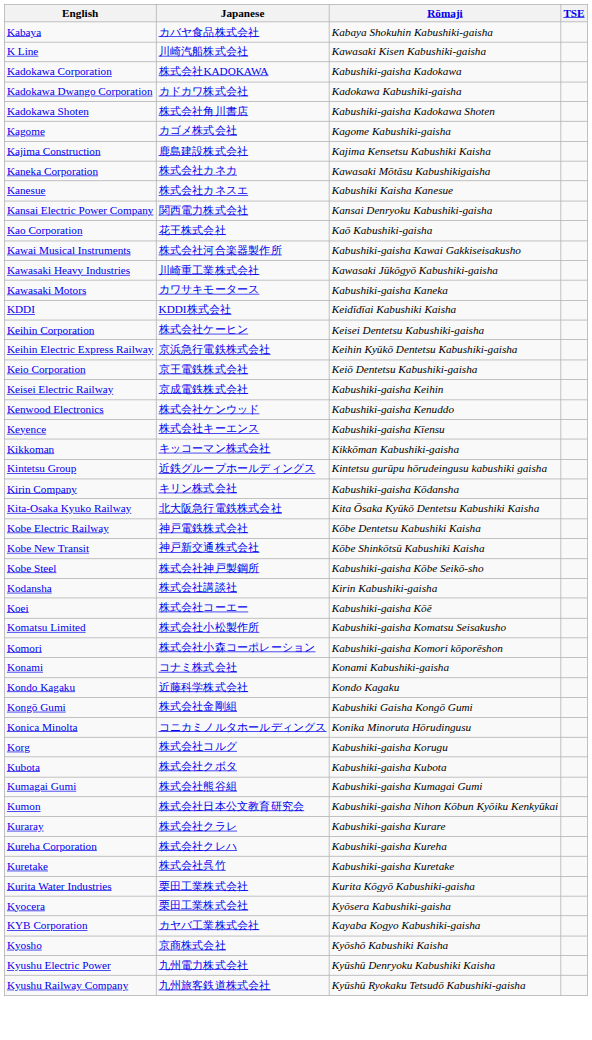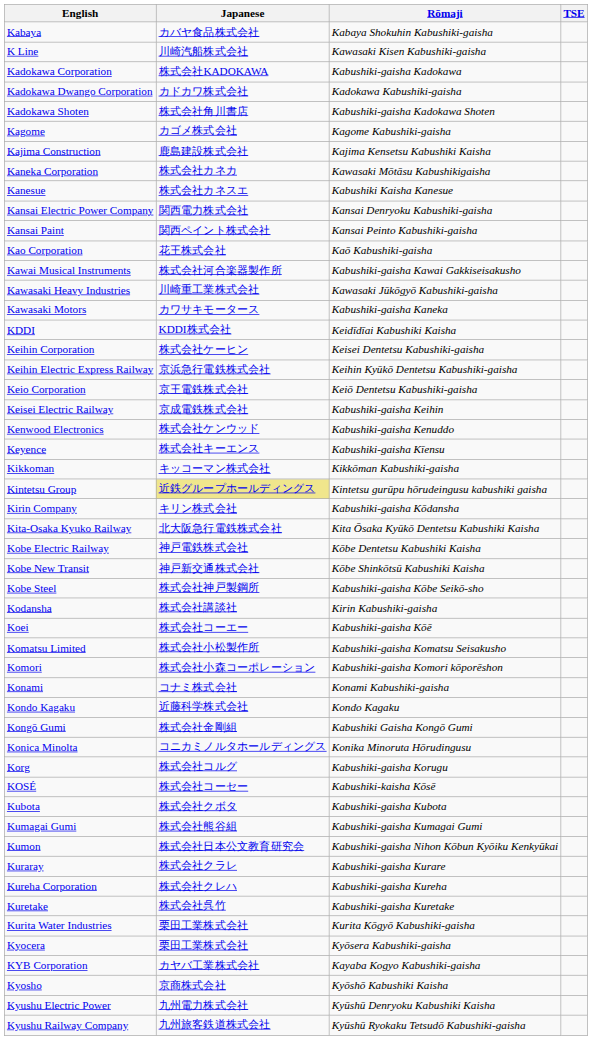 <table class="wikitable">
 <tr>
 <th>English</th>
 <th>Japanese</th>
 <th><a href='#'>Rōmaji</a></th>
 <th><a href='#'>TSE</a></th>
 </tr>
 <tr>
 <td><a href='#'>Kabaya</a></td>
 <td><a href='#'>カバヤ食品株式会社</a></td>
 <td><em>Kabaya Shokuhin Kabushiki-gaisha</em></td>
 <td></td>
 </tr>
 <tr>
 <td><a href='#'>K Line</a></td>
 <td><a href='#'>川崎汽船株式会社</a></td>
 <td><em>Kawasaki Kisen Kabushiki-gaisha</em></td>
 <td></td>
 </tr>
 <tr>
 <td><a href='#'>Kadokawa Corporation</a></td>
 <td><a href='#'>株式会社KADOKAWA</a></td>
 <td><em>Kabushiki-gaisha Kadokawa</em></td>
 <td></td>
 </tr>
 <tr>
 <td><a href='#'>Kadokawa Dwango Corporation</a></td>
 <td><a href='#'>カドカワ株式会社</a></td>
 <td><em>Kadokawa Kabushiki-gaisha</em></td>
 <td></td>
 </tr>
 <tr>
 <td><a href='#'>Kadokawa Shoten</a></td>
 <td><a href='#'>株式会社角川書店</a></td>
 <td><em>Kabushiki-gaisha Kadokawa Shoten</em></td>
 <td></td>
 </tr>
 <tr>
 <td><a href='#'>Kagome</a></td>
 <td><a href='#'>カゴメ株式会社</a></td>
 <td><em>Kagome Kabushiki-gaisha</em></td>
 <td></td>
 </tr>
 <tr>
 <td><a href='#'>Kajima Construction</a></td>
 <td><a href='#'>鹿島建設株式会社</a></td>
 <td><em>Kajima Kensetsu Kabushiki Kaisha</em></td>
 <td></td>
 </tr>
 <tr>
 <td><a href='#'>Kaneka Corporation</a></td>
 <td><a href='#'>株式会社カネカ</a></td>
 <td><em>Kawasaki Mōtāsu Kabushikigaisha</em></td>
 <td></td>
 </tr>
 <tr>
 <td><a href='#'>Kanesue</a></td>
 <td><a href='#'>株式会社カネスエ</a></td>
 <td><em>Kabushiki Kaisha Kanesue</em></td>
 <td></td>
 </tr>
 <tr>
 <td><a href='#'>Kansai Electric Power Company</a></td>
 <td><a href='#'>関西電力株式会社</a></td>
 <td><em>Kansai Denryoku Kabushiki-gaisha</em></td>
+<td></td>
+</tr>
+<tr>
+<td><a href='#'>Kansai Paint</a></td>
+<td><a href='#'>関西ペイント株式会社</a></td>
+<td><em>Kansai Peinto Kabushiki-gaisha</em></td>
 <td></td>
 </tr>
 <tr>
 <td><a href='#'>Kao Corporation</a></td>
 <td><a href='#'>花王株式会社</a></td>
 <td><em>Kaō Kabushiki-gaisha</em></td>
 <td></td>
 </tr>
 <tr>
 <td><a href='#'>Kawai Musical Instruments</a></td>
 <td><a href='#'>株式会社河合楽器製作所</a></td>
 <td><em>Kabushiki-gaisha Kawai Gakkiseisakusho</em></td>
 <td></td>
 </tr>
 <tr>
 <td><a href='#'>Kawasaki Heavy Industries</a></td>
 <td><a href='#'>川崎重工業株式会社</a></td>
 <td><em>Kawasaki Jūkōgyō Kabushiki-gaisha</em></td>
 <td></td>
 </tr>
 <tr>
 <td><a href='#'>Kawasaki Motors</a></td>
 <td><a href='#'>カワサキモータース</a></td>
 <td><em>Kabushiki-gaisha Kaneka</em></td>
 <td></td>
 </tr>
 <tr>
 <td><a href='#'>KDDI</a></td>
 <td><a href='#'>KDDI株式会社</a></td>
 <td><em>Keidīdīai Kabushiki Kaisha</em></td>
 <td></td>
 </tr>
 <tr>
 <td><a href='#'>Keihin Corporation</a></td>
 <td><a href='#'>株式会社ケーヒン</a></td>
 <td><em>Keisei Dentetsu Kabushiki-gaisha</em></td>
 <td></td>
 </tr>
 <tr>
 <td><a href='#'>Keihin Electric Express Railway</a></td>
 <td><a href='#'>京浜急行電鉄株式会社</a></td>
 <td><em>Keihin Kyūkō Dentetsu Kabushiki-gaisha</em></td>
 <td></td>
 </tr>
 <tr>
 <td><a href='#'>Keio Corporation</a></td>
 <td><a href='#'>京王電鉄株式会社</a></td>
 <td><em>Keiō Dentetsu Kabushiki-gaisha</em></td>
 <td></td>
 </tr>
 <tr>
 <td><a href='#'>Keisei Electric Railway</a></td>
 <td><a href='#'>京成電鉄株式会社</a></td>
 <td><em>Kabushiki-gaisha Keihin</em></td>
 </tr>
 <tr>
 <td><a href='#'>Kenwood Electronics</a></td>
 <td><a href='#'>株式会社ケンウッド</a></td>
 <td><em>Kabushiki-gaisha Kenuddo</em></td>
 <td></td>
 </tr>
 <tr>
 <td><a href='#'>Keyence</a></td>
 <td><a href='#'>株式会社キーエンス</a></td>
 <td><em>Kabushiki-gaisha Kīensu</em></td>
 <td></td>
 </tr>
 <tr>
 <td><a href='#'>Kikkoman</a></td>
 <td><a href='#'>キッコーマン株式会社</a></td>
 <td><em>Kikkōman Kabushiki-gaisha</em></td>
 <td></td>
 </tr>
 <tr>
 <td><a href='#'>Kintetsu Group</a></td>
-<td><a href='#'>近鉄グループホールディングス</a></td>
+<td style="background: khaki;"><a href='#'>近鉄グループホールディングス</a></td>
 <td><em>Kintetsu gurūpu hōrudeingusu kabushiki gaisha</em></td>
 <td></td>
 </tr>
 <tr>
 <td><a href='#'>Kirin Company</a></td>
 <td><a href='#'>キリン株式会社</a></td>
 <td><em>Kabushiki-gaisha Kōdansha</em></td>
 <td></td>
 </tr>
 <tr>
 <td><a href='#'>Kita-Osaka Kyuko Railway</a></td>
 <td><a href='#'>北大阪急行電鉄株式会社</a></td>
 <td><em>Kita Ōsaka Kyūkō Dentetsu Kabushiki Kaisha</em></td>
 <td></td>
 </tr>
 <tr>
 <td><a href='#'>Kobe Electric Railway</a></td>
 <td><a href='#'>神戸電鉄株式会社</a></td>
 <td><em>Kōbe Dentetsu Kabushiki Kaisha</em></td>
 <td></td>
 </tr>
 <tr>
 <td><a href='#'>Kobe New Transit</a></td>
 <td><a href='#'>神戸新交通株式会社</a></td>
 <td><em>Kōbe Shinkōtsū Kabushiki Kaisha</em></td>
 <td></td>
 </tr>
 <tr>
 <td><a href='#'>Kobe Steel</a></td>
 <td><a href='#'>株式会社神戸製鋼所</a></td>
 <td><em>Kabushiki-gaisha Kōbe Seikō-sho</em></td>
 <td></td>
 </tr>
 <tr>
 <td><a href='#'>Kodansha</a></td>
 <td><a href='#'>株式会社講談社</a></td>
 <td><em>Kirin Kabushiki-gaisha</em></td>
 <td></td>
 </tr>
 <tr>
 <td><a href='#'>Koei</a></td>
 <td><a href='#'>株式会社コーエー</a></td>
 <td><em>Kabushiki-gaisha Kōē</em></td>
 <td></td>
 </tr>
 <tr>
 <td><a href='#'>Komatsu Limited</a></td>
 <td><a href='#'>株式会社小松製作所</a></td>
 <td><em>Kabushiki-gaisha Komatsu Seisakusho</em></td>
 <td></td>
 </tr>
 <tr>
 <td><a href='#'>Komori</a></td>
 <td><a href='#'>株式会社小森コーポレーション</a></td>
 <td><em>Kabushiki-gaisha Komori kōporēshon</em></td>
 <td></td>
 </tr>
 <tr>
 <td><a href='#'>Konami</a></td>
 <td><a href='#'>コナミ株式会社</a></td>
 <td><em>Konami Kabushiki-gaisha</em></td>
 <td></td>
 </tr>
 <tr>
 <td><a href='#'>Kondo Kagaku</a></td>
 <td><a href='#'>近藤科学株式会社</a></td>
 <td><em>Kondo Kagaku</em></td>
 <td></td>
 </tr>
 <tr>
 <td><a href='#'>Kongō Gumi</a></td>
 <td><a href='#'>株式会社金剛組</a></td>
 <td><em>Kabushiki Gaisha Kongō Gumi</em></td>
 <td></td>
 </tr>
 <tr>
 <td><a href='#'>Konica Minolta</a></td>
 <td><a href='#'>コニカミノルタホールディングス</a></td>
 <td><em>Konika Minoruta Hōrudingusu</em></td>
 <td></td>
 </tr>
 <tr>
 <td><a href='#'>Korg</a></td>
 <td><a href='#'>株式会社コルグ</a></td>
 <td><em>Kabushiki-gaisha Korugu</em></td>
 <td></td>
 </tr>
 <tr>
+<td><a href='#'>KOSÉ</a></td>
+<td><a href='#'>株式会社コーセー</a></td>
+<td><em>Kabushiki-kaisha Kōsē</em></td>
+<td></td>
+</tr>
+<tr>
 <td><a href='#'>Kubota</a></td>
 <td><a href='#'>株式会社クボタ</a></td>
 <td><em>Kabushiki-gaisha Kubota</em></td>
 <td></td>
 </tr>
 <tr>
 <td><a href='#'>Kumagai Gumi</a></td>
 <td><a href='#'>株式会社熊谷組</a></td>
 <td><em>Kabushiki-gaisha Kumagai Gumi</em></td>
 <td></td>
 </tr>
 <tr>
 <td><a href='#'>Kumon</a></td>
 <td><a href='#'>株式会社日本公文教育研究会</a></td>
 <td><em>Kabushiki-gaisha Nihon Kōbun Kyōiku Kenkyūkai</em></td>
 <td></td>
 </tr>
 <tr>
 <td><a href='#'>Kuraray</a></td>
 <td><a href='#'>株式会社クラレ</a></td>
 <td><em>Kabushiki-gaisha Kurare</em></td>
 <td></td>
 </tr>
 <tr>
 <td><a href='#'>Kureha Corporation</a></td>
 <td><a href='#'>株式会社クレハ</a></td>
 <td><em>Kabushiki-gaisha Kureha</em></td>
 <td></td>
 </tr>
 <tr>
 <td><a href='#'>Kuretake</a></td>
 <td><a href='#'>株式会社呉竹</a></td>
 <td><em>Kabushiki-gaisha Kuretake</em></td>
 <td></td>
 </tr>
 <tr>
 <td><a href='#'>Kurita Water Industries</a></td>
 <td><a href='#'>栗田工業株式会社</a></td>
 <td><em>Kurita Kōgyō Kabushiki-gaisha</em></td>
 <td></td>
 </tr>
 <tr>
 <td><a href='#'>Kyocera</a></td>
 <td><a href='#'>栗田工業株式会社</a></td>
 <td><em>Kyōsera Kabushiki-gaisha</em></td>
 <td></td>
 </tr>
 <tr>
 <td><a href='#'>KYB Corporation</a></td>
 <td><a href='#'>カヤバ工業株式会社</a></td>
 <td><em> Kayaba Kogyo Kabushiki-gaisha </em></td>
 <td></td>
 </tr>
 <tr>
 <td><a href='#'>Kyosho</a></td>
 <td><a href='#'>京商株式会社</a></td>
 <td><em>Kyōshō Kabushiki Kaisha</em></td>
 <td></td>
 </tr>
 <tr>
 <td><a href='#'>Kyushu Electric Power</a></td>
 <td><a href='#'>九州電力株式会社</a></td>
 <td><em>Kyūshū Denryoku Kabushiki Kaisha</em></td>
 <td></td>
 </tr>
 <tr>
 <td><a href='#'>Kyushu Railway Company</a></td>
 <td><a href='#'>九州旅客鉄道株式会社</a></td>
 <td><em>Kyūshū Ryokaku Tetsudō Kabushiki-gaisha</em></td>
 <td></td>
 </tr>
 </table>
